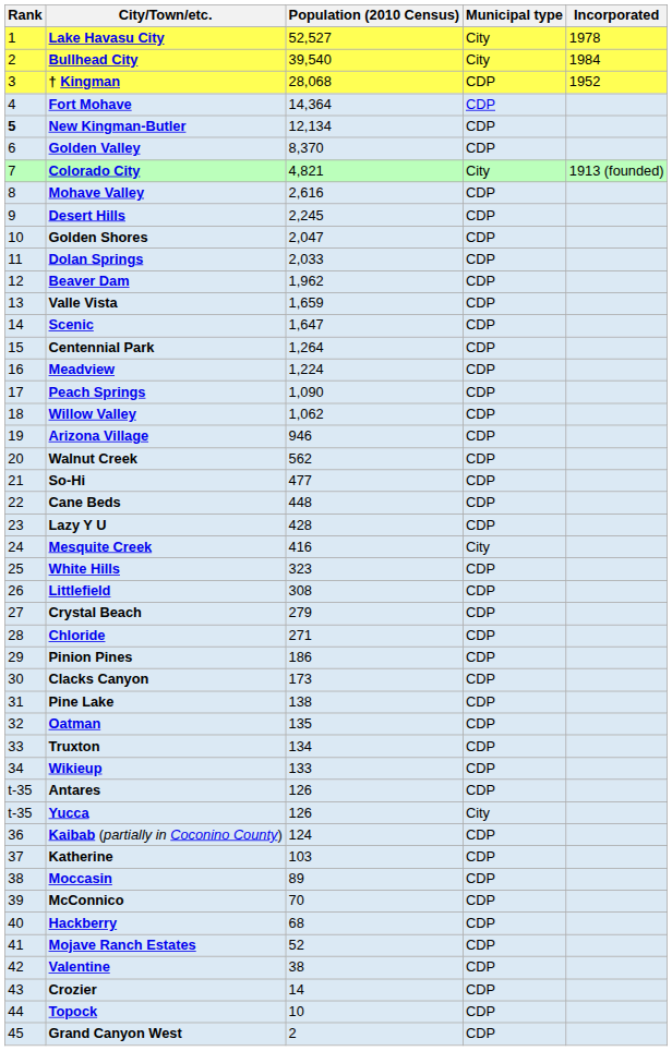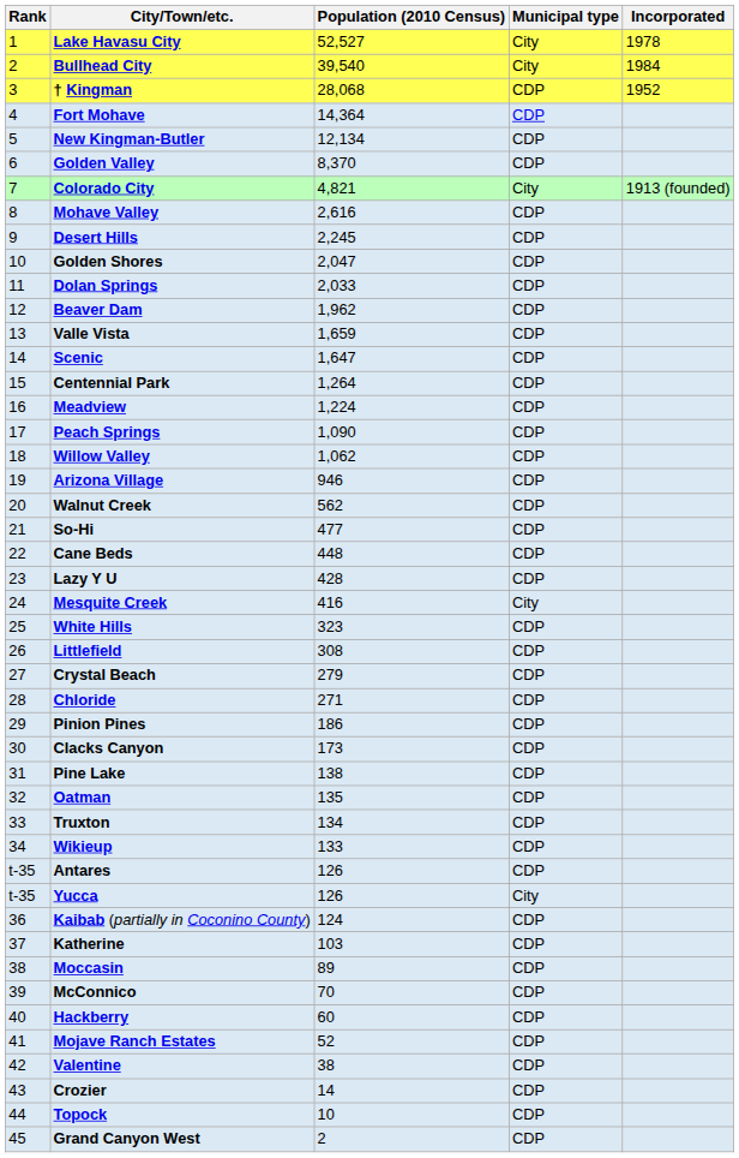 <table class="wikitable sortable">
 <tr>
 <th>Rank</th>
 <th>City/Town/etc.</th>
 <th>Population (2010 Census)</th>
 <th>Municipal type</th>
 <th>Incorporated</th>
 </tr>
 <tr style="background-color:#FFFF54;">
 <td>1</td>
 <td><strong><a href='#'>Lake Havasu City</a></strong></td>
 <td>52,527</td>
 <td>City</td>
 <td>1978</td>
 </tr>
 <tr style="background-color:#FFFF54;">
 <td>2</td>
 <td><strong><a href='#'>Bullhead City</a></strong></td>
 <td>39,540</td>
 <td>City</td>
 <td>1984</td>
 </tr>
 <tr style="background-color:#FFFF54;">
 <td>3</td>
 <td><strong>† <a href='#'>Kingman</a></strong></td>
 <td>28,068</td>
 <td>CDP</td>
 <td>1952</td>
 </tr>
 <tr style="background-color:#DBE9F4;">
 <td>4</td>
 <td><strong><a href='#'>Fort Mohave</a></strong></td>
 <td>14,364</td>
 <td><a href='#'>CDP</a></td>
 <td></td>
 </tr>
 <tr style="background-color:#DBE9F4;">
-<td><strong>5</strong></td>
+<td>5</td>
 <td><strong><a href='#'>New Kingman-Butler</a></strong></td>
 <td>12,134</td>
 <td>CDP</td>
 <td></td>
 </tr>
 <tr style="background-color:#DBE9F4;">
 <td>6</td>
 <td><strong><a href='#'>Golden Valley</a></strong></td>
 <td>8,370</td>
 <td>CDP</td>
 <td></td>
 </tr>
 <tr style="background-color:#BBFFBB;">
 <td>7</td>
 <td><strong><a href='#'>Colorado City</a></strong></td>
 <td>4,821</td>
 <td>City</td>
 <td>1913 (founded)</td>
 </tr>
 <tr style="background-color:#DBE9F4;">
 <td>8</td>
 <td><strong><a href='#'>Mohave Valley</a></strong></td>
 <td>2,616</td>
 <td>CDP</td>
 <td></td>
 </tr>
 <tr style="background-color:#DBE9F4;">
 <td>9</td>
 <td><strong><a href='#'>Desert Hills</a></strong></td>
 <td>2,245</td>
 <td>CDP</td>
 <td></td>
 </tr>
 <tr style="background-color:#DBE9F4;">
 <td>10</td>
 <td><strong>Golden Shores</strong></td>
 <td>2,047</td>
 <td>CDP</td>
 <td></td>
 </tr>
 <tr style="background-color:#DBE9F4;">
 <td>11</td>
 <td><strong><a href='#'>Dolan Springs</a></strong></td>
 <td>2,033</td>
 <td>CDP</td>
 <td></td>
 </tr>
 <tr style="background-color:#DBE9F4;">
 <td>12</td>
 <td><strong><a href='#'>Beaver Dam</a></strong></td>
 <td>1,962</td>
 <td>CDP</td>
 <td></td>
 </tr>
 <tr style="background-color:#DBE9F4;">
 <td>13</td>
 <td><strong>Valle Vista</strong></td>
 <td>1,659</td>
 <td>CDP</td>
 <td></td>
 </tr>
 <tr style="background-color:#DBE9F4;">
 <td>14</td>
 <td><strong><a href='#'>Scenic</a></strong></td>
 <td>1,647</td>
 <td>CDP</td>
 <td></td>
 </tr>
 <tr style="background-color:#DBE9F4;">
 <td>15</td>
 <td><strong>Centennial Park</strong></td>
 <td>1,264</td>
 <td>CDP</td>
 <td></td>
 </tr>
 <tr style="background-color:#DBE9F4;">
 <td>16</td>
 <td><strong><a href='#'>Meadview</a></strong></td>
 <td>1,224</td>
 <td>CDP</td>
 <td></td>
 </tr>
 <tr style="background-color:#DBE9F4;">
 <td>17</td>
 <td><strong><a href='#'>Peach Springs</a></strong></td>
 <td>1,090</td>
 <td>CDP</td>
 <td></td>
 </tr>
 <tr style="background-color:#DBE9F4;">
 <td>18</td>
 <td><strong><a href='#'>Willow Valley</a></strong></td>
 <td>1,062</td>
 <td>CDP</td>
 <td></td>
 </tr>
 <tr style="background-color:#DBE9F4;">
 <td>19</td>
 <td><strong><a href='#'>Arizona Village</a></strong></td>
 <td>946</td>
 <td>CDP</td>
 <td></td>
 </tr>
 <tr style="background-color:#DBE9F4;">
 <td>20</td>
 <td><strong>Walnut Creek</strong></td>
 <td>562</td>
 <td>CDP</td>
 <td></td>
 </tr>
 <tr style="background-color:#DBE9F4;">
 <td>21</td>
 <td><strong>So-Hi</strong></td>
 <td>477</td>
 <td>CDP</td>
 <td></td>
 </tr>
 <tr style="background-color:#DBE9F4;">
 <td>22</td>
 <td><strong>Cane Beds</strong></td>
 <td>448</td>
 <td>CDP</td>
 <td></td>
 </tr>
 <tr style="background-color:#DBE9F4;">
 <td>23</td>
 <td><strong>Lazy Y U</strong></td>
 <td>428</td>
 <td>CDP</td>
 <td></td>
 </tr>
 <tr style="background-color:#DBE9F4;">
 <td>24</td>
 <td><strong><a href='#'>Mesquite Creek</a></strong></td>
 <td>416</td>
 <td>City</td>
 <td></td>
 </tr>
 <tr style="background-color:#DBE9F4;">
 <td>25</td>
 <td><strong><a href='#'>White Hills</a></strong></td>
 <td>323</td>
 <td>CDP</td>
 <td></td>
 </tr>
 <tr style="background-color:#DBE9F4;">
 <td>26</td>
 <td><strong><a href='#'>Littlefield</a></strong></td>
 <td>308</td>
 <td>CDP</td>
 <td></td>
 </tr>
 <tr style="background-color:#DBE9F4;">
 <td>27</td>
 <td><strong>Crystal Beach</strong></td>
 <td>279</td>
 <td>CDP</td>
 <td></td>
 </tr>
 <tr style="background-color:#DBE9F4;">
 <td>28</td>
 <td><strong><a href='#'>Chloride</a></strong></td>
 <td>271</td>
 <td>CDP</td>
 <td></td>
 </tr>
 <tr style="background-color:#DBE9F4;">
 <td>29</td>
 <td><strong>Pinion Pines</strong></td>
 <td>186</td>
 <td>CDP</td>
 <td></td>
 </tr>
 <tr style="background-color:#DBE9F4;">
 <td>30</td>
 <td><strong>Clacks Canyon</strong></td>
 <td>173</td>
 <td>CDP</td>
 <td></td>
 </tr>
 <tr style="background-color:#DBE9F4;">
 <td>31</td>
 <td><strong>Pine Lake</strong></td>
 <td>138</td>
 <td>CDP</td>
 <td></td>
 </tr>
 <tr style="background-color:#DBE9F4;">
 <td>32</td>
 <td><strong><a href='#'>Oatman</a></strong></td>
 <td>135</td>
 <td>CDP</td>
 <td></td>
 </tr>
 <tr style="background-color:#DBE9F4;">
 <td>33</td>
 <td><strong>Truxton</strong></td>
 <td>134</td>
 <td>CDP</td>
 <td></td>
 </tr>
 <tr style="background-color:#DBE9F4;">
 <td>34</td>
 <td><strong><a href='#'>Wikieup</a></strong></td>
 <td>133</td>
 <td>CDP</td>
 <td></td>
 </tr>
 <tr style="background-color:#DBE9F4;">
 <td>t-35</td>
 <td><strong>Antares</strong></td>
 <td>126</td>
 <td>CDP</td>
 <td></td>
 </tr>
 <tr style="background-color:#DBE9F4;">
 <td>t-35</td>
 <td><strong><a href='#'>Yucca</a></strong></td>
 <td>126</td>
 <td>City</td>
 <td></td>
 </tr>
 <tr style="background-color:#DBE9F4;">
 <td>36</td>
 <td><strong><a href='#'>Kaibab</a></strong> (<em>partially in <a href='#'>Coconino County</a></em>)</td>
 <td>124</td>
 <td>CDP</td>
 <td></td>
 </tr>
 <tr style="background-color:#DBE9F4;">
 <td>37</td>
 <td><strong>Katherine</strong></td>
 <td>103</td>
 <td>CDP</td>
 <td></td>
 </tr>
 <tr style="background-color:#DBE9F4;">
 <td>38</td>
 <td><strong><a href='#'>Moccasin</a></strong></td>
 <td>89</td>
 <td>CDP</td>
 <td></td>
 </tr>
 <tr style="background-color:#DBE9F4;">
 <td>39</td>
 <td><strong>McConnico</strong></td>
 <td>70</td>
 <td>CDP</td>
 <td></td>
 </tr>
 <tr style="background-color:#DBE9F4;">
 <td>40</td>
 <td><strong><a href='#'>Hackberry</a></strong></td>
-<td>68</td>
+<td>60</td>
 <td>CDP</td>
 <td></td>
 </tr>
 <tr style="background-color:#DBE9F4;">
 <td>41</td>
 <td><strong><a href='#'>Mojave Ranch Estates</a></strong></td>
 <td>52</td>
 <td>CDP</td>
 <td></td>
 </tr>
 <tr style="background-color:#DBE9F4;">
 <td>42</td>
 <td><strong><a href='#'>Valentine</a></strong></td>
 <td>38</td>
 <td>CDP</td>
 <td></td>
 </tr>
 <tr style="background-color:#DBE9F4;">
 <td>43</td>
 <td><strong>Crozier</strong></td>
 <td>14</td>
 <td>CDP</td>
 <td></td>
 </tr>
 <tr style="background-color:#DBE9F4;">
 <td>44</td>
 <td><strong><a href='#'>Topock</a></strong></td>
 <td>10</td>
 <td>CDP</td>
 <td></td>
 </tr>
 <tr style="background-color:#DBE9F4;">
 <td>45</td>
 <td><strong>Grand Canyon West</strong></td>
 <td>2</td>
 <td>CDP</td>
 <td></td>
 </tr>
 </table>
